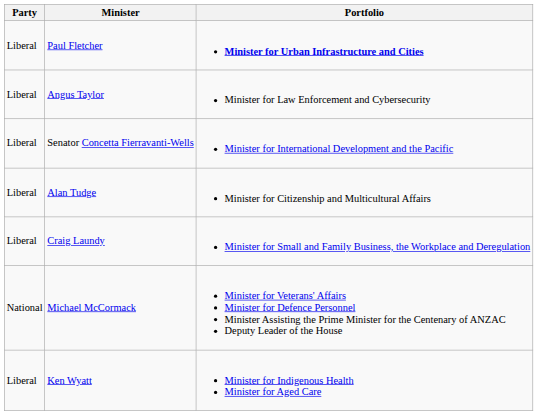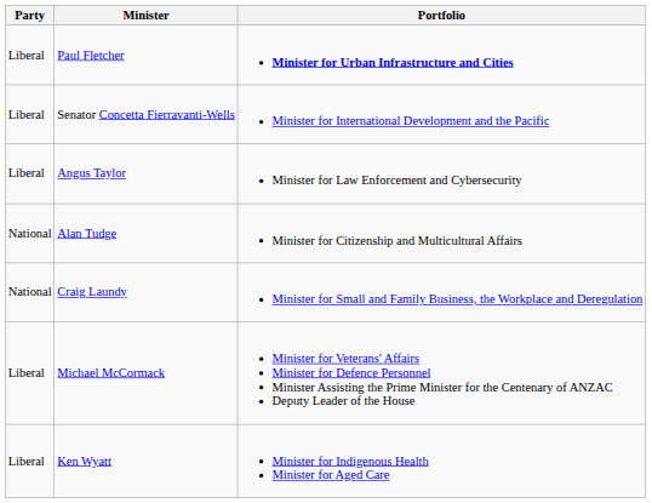 <table class="wikitable sortable">
 <tr>
 <th>Party</th>
 <th>Minister</th>
 <th>Portfolio</th>
 </tr>
 <tr>
 <td>Liberal</td>
 <td><a href='#'>Paul Fletcher</a> </td>
 <td><strong><br><ul><li><a href='#'>Minister for Urban Infrastructure and Cities</a></li></ul></strong></td>
 </tr>
 <tr>
 <td>Liberal</td>
-<td><a href='#'>Angus Taylor</a>  </td>
-<td><br><ul><li>Minister for Law Enforcement and Cybersecurity</li></ul></td>
-</tr>
-<tr>
-<td>Liberal</td>
 <td>Senator <a href='#'>Concetta Fierravanti-Wells</a></td>
 <td><br><ul><li><a href='#'>Minister for International Development and the Pacific</a></li></ul></td>
 </tr>
 <tr>
 <td>Liberal</td>
+<td><a href='#'>Angus Taylor</a>  </td>
+<td><br><ul><li>Minister for Law Enforcement and Cybersecurity</li></ul></td>
+</tr>
+<tr>
+<td>National</td>
 <td><a href='#'>Alan Tudge</a>  </td>
 <td><br><ul><li>Minister for Citizenship and Multicultural Affairs</li></ul></td>
 </tr>
 <tr>
-<td>Liberal</td>
+<td>National</td>
 <td><a href='#'>Craig Laundy</a> </td>
 <td><br><ul><li><a href='#'>Minister for Small and Family Business, the Workplace and Deregulation</a></li></ul></td>
 </tr>
 <tr>
-<td>National</td>
+<td>Liberal</td>
 <td><a href='#'>Michael McCormack</a> </td>
 <td><br><ul><li><a href='#'>Minister for Veterans' Affairs</a></li><li><a href='#'>Minister for Defence Personnel</a></li><li>Minister Assisting the Prime Minister for the Centenary of ANZAC</li><li>Deputy Leader of the House</li></ul></td>
 </tr>
 <tr>
 <td>Liberal</td>
 <td><a href='#'>Ken Wyatt</a> </td>
 <td><br><ul><li><a href='#'>Minister for Indigenous Health</a></li><li><a href='#'>Minister for Aged Care</a></li></ul></td>
 </tr>
 </table>
